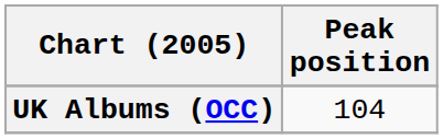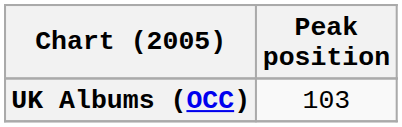 <table class="wikitable sortable plainrowheaders" style="text-align:center">
 <tr>
 <th scope="col">Chart (2005)</th>
 <th scope="col">Peak<br>position</th>
 </tr>
 <tr>
 </tr>
 <tr>
 </tr>
 <tr>
 </tr>
 <tr>
 </tr>
 <tr>
 <th scope="row">UK Albums (<a href='#'>OCC</a>)</th>
-<td>104</td>
+<td>103</td>
 </tr>
 <tr>
 </tr>
 </table>
